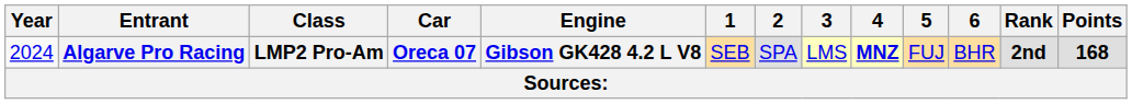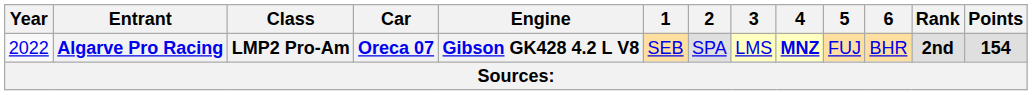 <table class="wikitable" style="text-align:center; font-size:90%">
 <tr>
 <th>Year</th>
 <th>Entrant</th>
 <th>Class</th>
 <th>Car</th>
 <th>Engine</th>
 <th>1</th>
 <th>2</th>
 <th>3</th>
 <th>4</th>
 <th>5</th>
 <th>6</th>
 <th>Rank</th>
 <th>Points</th>
 </tr>
 <tr>
-<td><a href='#'>2024</a></td>
+<td><a href='#'>2022</a></td>
 <th><a href='#'>Algarve Pro Racing</a></th>
 <th>LMP2 Pro-Am</th>
 <th><a href='#'>Oreca 07</a></th>
 <th><a href='#'>Gibson</a> GK428 4.2 L V8</th>
 <td style="background:#ffdf9f;"><a href='#'>SEB</a><br></td>
 <td style="background:#dfdfdf;"><a href='#'>SPA</a><br></td>
 <td style="background:#ffffbf;"><a href='#'>LMS</a><br></td>
 <td style="background:#ffffbf;"><strong><a href='#'>MNZ</a><br></strong></td>
 <td style="background:#ffdf9f;"><a href='#'>FUJ</a><br></td>
 <td style="background:#ffdf9f;"><a href='#'>BHR</a><br></td>
 <th style="background:#dfdfdf;">2nd</th>
-<th style="background:#dfdfdf;">168</th>
+<th style="background:#dfdfdf;">154</th>
 </tr>
 <tr>
 <th colspan="13">Sources:</th>
 </tr>
 </table>
